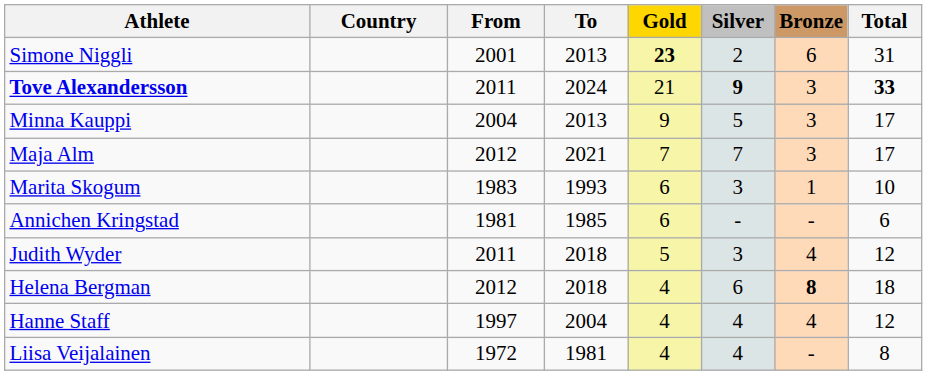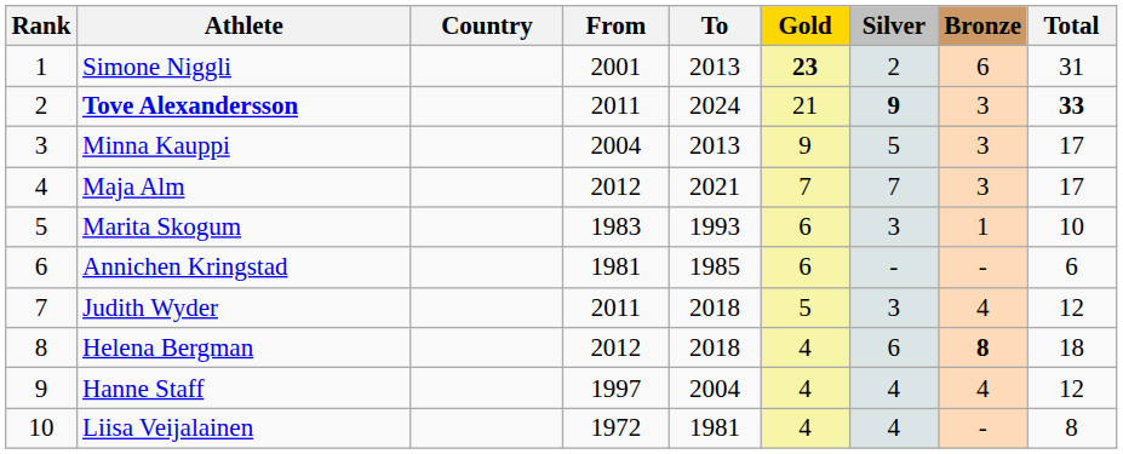 <table class="wikitable" style="text-align:center;">
 <tr>
+<th style="width:1em">Rank</th>
 <th>Athlete</th>
 <th>Country</th>
 <th>From</th>
 <th>To</th>
 <th style="width:8%; background:gold">Gold</th>
 <th style="width:8%; background:silver">Silver</th>
 <th style="width:8%; background:#c96">Bronze</th>
 <th style="width:8%">Total</th>
 </tr>
 <tr>
+<td>1</td>
 <td align="left"><a href='#'>Simone Niggli</a></td>
 <td align="left"></td>
 <td>2001</td>
 <td>2013</td>
 <td bgcolor="#F7F6A8"><strong>23</strong></td>
 <td bgcolor="#DCE5E5">2</td>
 <td bgcolor="#FFDAB9">6</td>
 <td>31</td>
 </tr>
 <tr>
+<td>2</td>
 <td align="left"><strong><a href='#'>Tove Alexandersson</a></strong></td>
 <td align="left"></td>
 <td>2011</td>
 <td>2024</td>
 <td bgcolor="#F7F6A8">21</td>
 <td bgcolor="#DCE5E5"><strong>9</strong></td>
 <td bgcolor="#FFDAB9">3</td>
 <td><strong>33</strong></td>
 </tr>
 <tr>
+<td>3</td>
 <td align="left"><a href='#'>Minna Kauppi</a></td>
 <td align="left"></td>
 <td>2004</td>
 <td>2013</td>
 <td bgcolor="#F7F6A8">9</td>
 <td bgcolor="#DCE5E5">5</td>
 <td bgcolor="#FFDAB9">3</td>
 <td>17</td>
 </tr>
 <tr>
+<td>4</td>
 <td align="left"><a href='#'>Maja Alm</a></td>
 <td align="left"></td>
 <td>2012</td>
 <td>2021</td>
 <td bgcolor="#F7F6A8">7</td>
 <td bgcolor="#DCE5E5">7</td>
 <td bgcolor="#FFDAB9">3</td>
 <td>17</td>
 </tr>
 <tr>
+<td>5</td>
 <td align="left"><a href='#'>Marita Skogum</a></td>
 <td align="left"></td>
 <td>1983</td>
 <td>1993</td>
 <td bgcolor="#F7F6A8">6</td>
 <td bgcolor="#DCE5E5">3</td>
 <td bgcolor="#FFDAB9">1</td>
 <td>10</td>
 </tr>
 <tr>
+<td>6</td>
 <td align="left"><a href='#'>Annichen Kringstad</a></td>
 <td align="left"></td>
 <td>1981</td>
 <td>1985</td>
 <td bgcolor="#F7F6A8">6</td>
 <td bgcolor="#DCE5E5">-</td>
 <td bgcolor="#FFDAB9">-</td>
 <td>6</td>
 </tr>
 <tr>
+<td>7</td>
 <td align="left"><a href='#'>Judith Wyder</a></td>
 <td align="left"></td>
 <td>2011</td>
 <td>2018</td>
 <td bgcolor="#F7F6A8">5</td>
 <td bgcolor="#DCE5E5">3</td>
 <td bgcolor="#FFDAB9">4</td>
 <td>12</td>
 </tr>
 <tr>
+<td>8</td>
 <td align="left"><a href='#'>Helena Bergman</a></td>
 <td align="left"></td>
 <td>2012</td>
 <td>2018</td>
 <td bgcolor="#F7F6A8">4</td>
 <td bgcolor="#DCE5E5">6</td>
 <td bgcolor="#FFDAB9"><strong>8</strong></td>
 <td>18</td>
 </tr>
 <tr>
+<td>9</td>
 <td align="left"><a href='#'>Hanne Staff</a></td>
 <td align="left"></td>
 <td>1997</td>
 <td>2004</td>
 <td bgcolor="#F7F6A8">4</td>
 <td bgcolor="#DCE5E5">4</td>
 <td bgcolor="#FFDAB9">4</td>
 <td>12</td>
 </tr>
 <tr>
+<td>10</td>
 <td align="left"><a href='#'>Liisa Veijalainen</a></td>
 <td align="left"></td>
 <td>1972</td>
 <td>1981</td>
 <td bgcolor="#F7F6A8">4</td>
 <td bgcolor="#DCE5E5">4</td>
 <td bgcolor="#FFDAB9">-</td>
 <td>8</td>
 </tr>
 </table>
